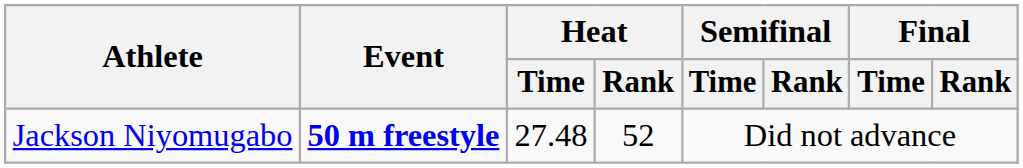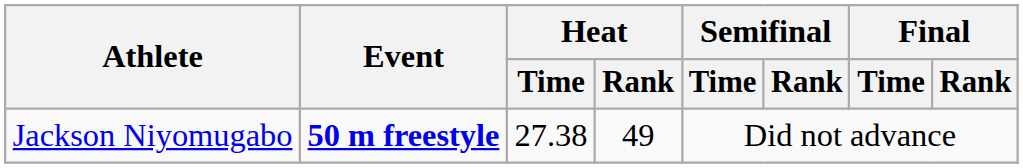 <table class=wikitable style="font-size:90%">
 <tr>
 <th rowspan="2">Athlete</th>
 <th rowspan="2">Event</th>
 <th colspan="2">Heat</th>
 <th colspan="2">Semifinal</th>
 <th colspan="2">Final</th>
 </tr>
 <tr style="font-size:95%">
 <th>Time</th>
 <th>Rank</th>
 <th>Time</th>
 <th>Rank</th>
 <th>Time</th>
 <th>Rank</th>
 </tr>
 <tr align=center>
 <td align=left><a href='#'>Jackson Niyomugabo</a></td>
 <td align=left><strong><a href='#'>50 m freestyle</a></strong></td>
-<td>27.48</td>
-<td>52</td>
+<td>27.38</td>
+<td>49</td>
 <td colspan=4>Did not advance</td>
 </tr>
 </table>
